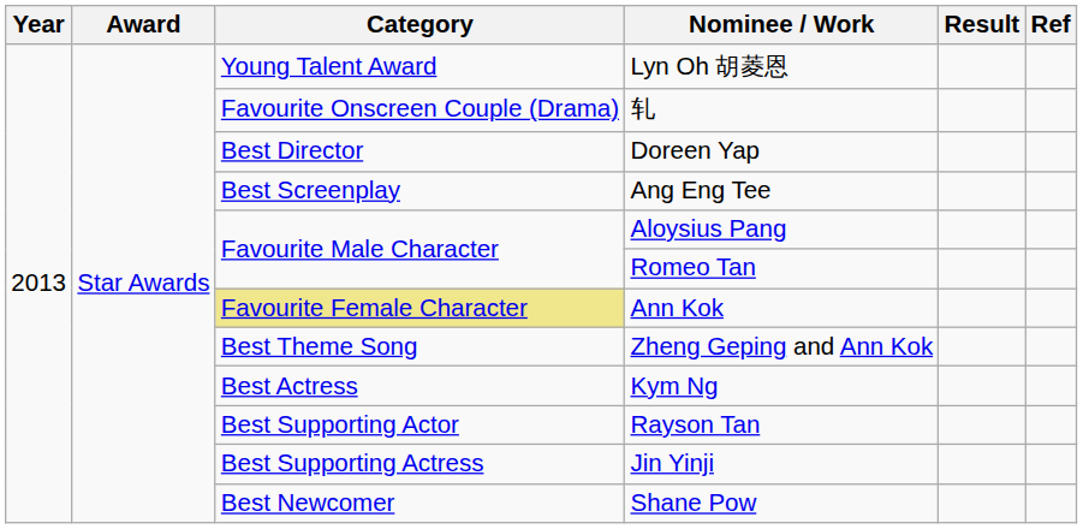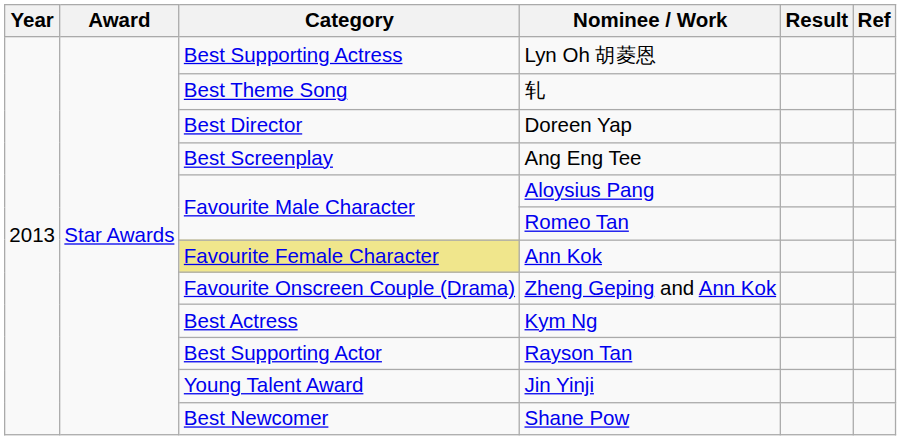 <table class="wikitable sortable">
 <tr>
 <th>Year</th>
 <th>Award</th>
 <th>Category</th>
 <th>Nominee / Work</th>
 <th class="unsortable">Result</th>
 <th>Ref</th>
 </tr>
 <tr>
 <td rowspan="12">2013</td>
 <td rowspan="12"><a href='#'>Star Awards</a></td>
-<td><a href='#'>Young Talent Award</a></td>
+<td><a href='#'>Best Supporting Actress</a></td>
 <td>Lyn Oh 胡菱恩</td>
 <td></td>
 <td></td>
 </tr>
 <tr>
-<td><a href='#'>Favourite Onscreen Couple (Drama)</a></td>
+<td><a href='#'>Best Theme Song</a></td>
 <td>轧 </td>
 <td></td>
 <td></td>
 </tr>
 <tr>
 <td><a href='#'>Best Director</a></td>
 <td>Doreen Yap</td>
 <td></td>
 <td></td>
 </tr>
 <tr>
 <td><a href='#'>Best Screenplay</a></td>
 <td>Ang Eng Tee</td>
 <td></td>
 <td></td>
 </tr>
 <tr>
 <td rowspan="2"><a href='#'>Favourite Male Character</a></td>
 <td><a href='#'>Aloysius Pang</a></td>
 <td></td>
 <td></td>
 </tr>
 <tr>
 <td><a href='#'>Romeo Tan</a></td>
 <td></td>
 <td></td>
 </tr>
 <tr>
 <td style="background: khaki;"><a href='#'>Favourite Female Character</a></td>
 <td><a href='#'>Ann Kok</a></td>
 <td></td>
 <td></td>
 </tr>
 <tr>
-<td><a href='#'>Best Theme Song</a></td>
+<td><a href='#'>Favourite Onscreen Couple (Drama)</a></td>
 <td><a href='#'>Zheng Geping</a> and <a href='#'>Ann Kok</a></td>
 <td></td>
 <td></td>
 </tr>
 <tr>
 <td><a href='#'>Best Actress</a></td>
 <td><a href='#'>Kym Ng</a></td>
 <td></td>
 <td></td>
 </tr>
 <tr>
 <td><a href='#'>Best Supporting Actor</a></td>
 <td><a href='#'>Rayson Tan</a></td>
 <td></td>
 <td></td>
 </tr>
 <tr>
-<td><a href='#'>Best Supporting Actress</a></td>
+<td><a href='#'>Young Talent Award</a></td>
 <td><a href='#'>Jin Yinji</a></td>
 <td></td>
 <td></td>
 </tr>
 <tr>
 <td><a href='#'>Best Newcomer</a></td>
 <td><a href='#'>Shane Pow</a></td>
 <td></td>
 <td></td>
 </tr>
 </table>
